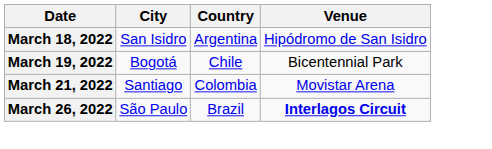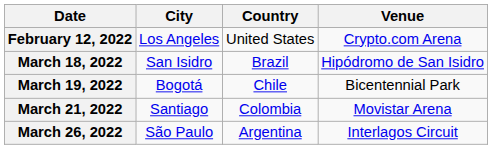 <table class="wikitable plainrowheaders" style="text-align:center">
 <tr>
 <th scope="col">Date</th>
 <th scope="col">City</th>
 <th scope="col">Country</th>
 <th scope="col">Venue</th>
 </tr>
 <tr>
+<th scope="row">February 12, 2022</th>
+<td><a href='#'>Los Angeles</a></td>
+<td>United States</td>
+<td><a href='#'>Crypto.com Arena</a></td>
+</tr>
+<tr>
 <th scope="row">March 18, 2022</th>
 <td><a href='#'>San Isidro</a></td>
-<td><a href='#'>Argentina</a></td>
+<td><a href='#'>Brazil</a></td>
 <td><a href='#'>Hipódromo de San Isidro</a></td>
 </tr>
 <tr>
 <th scope="row">March 19, 2022</th>
 <td><a href='#'>Bogotá</a></td>
 <td><a href='#'>Chile</a></td>
 <td>Bicentennial Park</td>
 </tr>
 <tr>
 <th scope="row">March 21, 2022</th>
 <td><a href='#'>Santiago</a></td>
 <td><a href='#'>Colombia</a></td>
 <td><a href='#'>Movistar Arena</a></td>
 </tr>
 <tr>
 <th scope="row">March 26, 2022</th>
 <td><a href='#'>São Paulo</a></td>
-<td><a href='#'>Brazil</a></td>
-<td><strong><a href='#'>Interlagos Circuit</a></strong></td>
+<td><a href='#'>Argentina</a></td>
+<td><a href='#'>Interlagos Circuit</a></td>
 </tr>
 </table>
